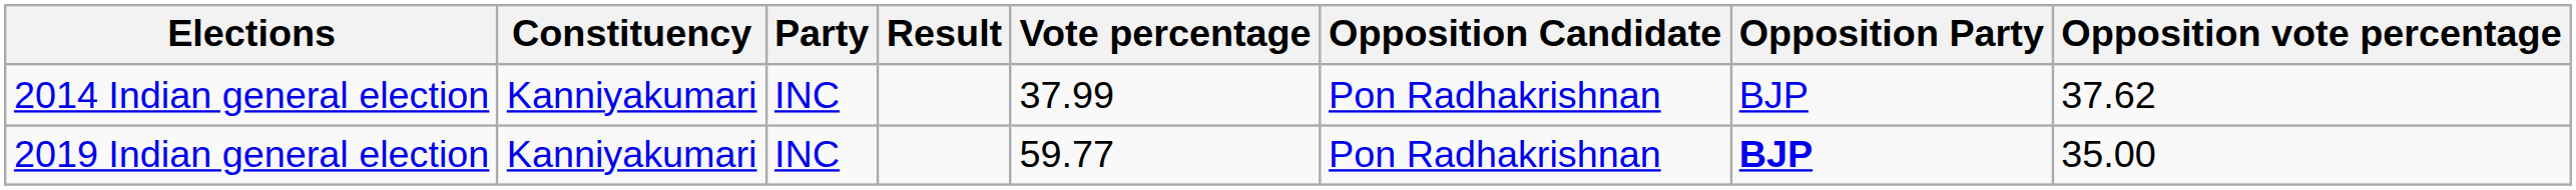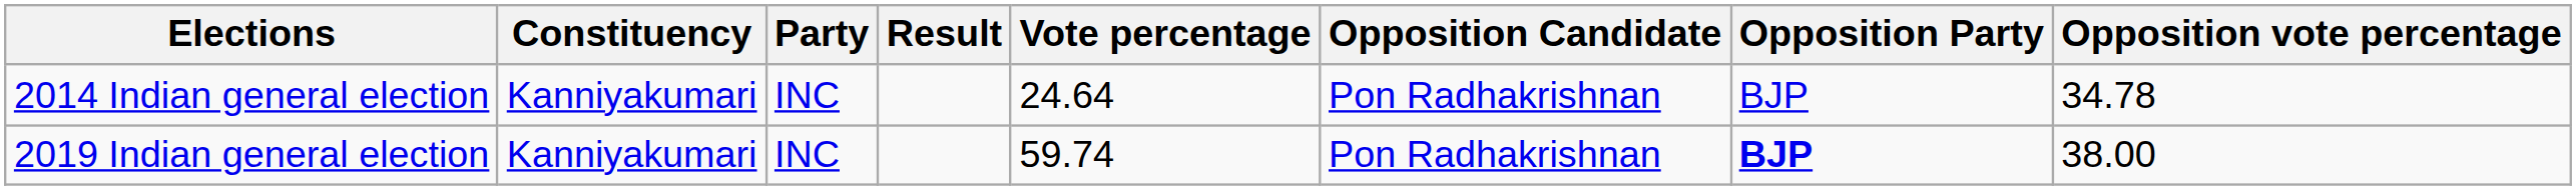 <table class="wikitable sortable">
 <tr>
 <th>Elections</th>
 <th>Constituency</th>
 <th>Party</th>
 <th>Result</th>
 <th>Vote percentage</th>
 <th>Opposition Candidate</th>
 <th>Opposition Party</th>
 <th>Opposition vote percentage</th>
 </tr>
 <tr>
 <td><a href='#'>2014 Indian general election</a></td>
 <td><a href='#'>Kanniyakumari</a></td>
 <td><a href='#'>INC</a></td>
 <td></td>
-<td>37.99</td>
+<td>24.64</td>
 <td><a href='#'>Pon Radhakrishnan</a></td>
 <td><a href='#'>BJP</a></td>
-<td>37.62</td>
+<td>34.78</td>
 </tr>
 <tr>
 <td><a href='#'>2019 Indian general election</a></td>
 <td><a href='#'>Kanniyakumari</a></td>
 <td><a href='#'>INC</a></td>
 <td></td>
-<td>59.77</td>
+<td>59.74</td>
 <td><a href='#'>Pon Radhakrishnan</a></td>
 <td><strong><a href='#'>BJP</a></strong></td>
-<td>35.00</td>
+<td>38.00</td>
 </tr>
 </table>
